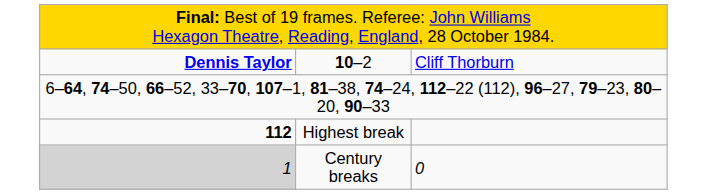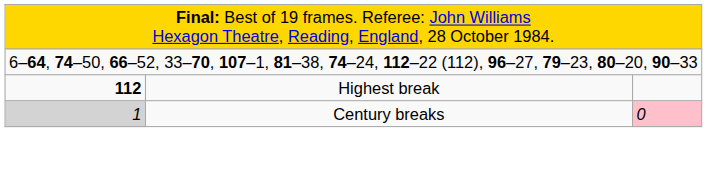 <table class="wikitable" style="font-size: 95%; margin: 1em auto 1em auto;">
 <tr>
 <td colspan="3" align="center" bgcolor="#ffd700"><strong>Final:</strong> Best of 19 frames. Referee: <a href='#'>John Williams</a> <br><a href='#'>Hexagon Theatre</a>, <a href='#'>Reading</a>, <a href='#'>England</a>, 28 October 1984.</td>
-</tr>
-<tr>
-<td width="230" align="right"><strong><a href='#'>Dennis Taylor</a></strong> <br></td>
-<td width="100" align="center"><strong>10</strong>–2</td>
-<td width="230"><a href='#'>Cliff Thorburn</a> <br></td>
 </tr>
 <tr>
 <td colspan="3" align="center" style="font-size: 100%">6–<strong>64</strong>, <strong>74</strong>–50, <strong>66</strong>–52, 33–<strong>70</strong>, <strong>107</strong>–1, <strong>81</strong>–38, <strong>74</strong>–24, <strong>112</strong>–22 (112), <strong>96</strong>–27, <strong>79</strong>–23, <strong>80</strong>–20, <strong>90</strong>–33</td>
 </tr>
 <tr>
 <td align="right"><strong>112</strong></td>
 <td align="center">Highest break</td>
 <td></td>
 </tr>
 <tr>
 <td align="right" style="background: lightgrey;"><em>1</em></td>
 <td align="center">Century breaks</td>
-<td><em>0</em></td>
+<td style="background: pink;"><em>0</em></td>
 </tr>
 </table>
